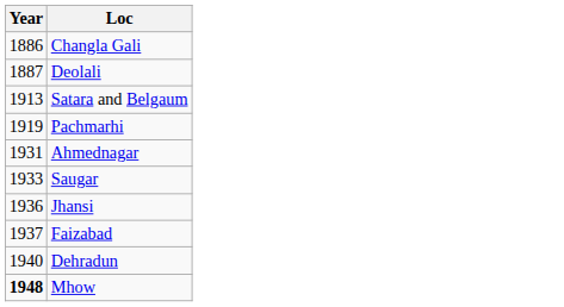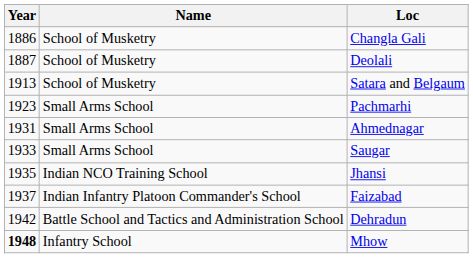 <table class="wikitable sortable">
 <tr>
 <th>Year</th>
+<th>Name</th>
 <th>Loc</th>
 </tr>
 <tr>
 <td>1886</td>
+<td>School of Musketry</td>
 <td><a href='#'>Changla Gali</a></td>
 </tr>
 <tr>
 <td>1887</td>
+<td>School of Musketry</td>
 <td><a href='#'>Deolali</a></td>
 </tr>
 <tr>
 <td>1913</td>
+<td>School of Musketry</td>
 <td><a href='#'>Satara</a> and <a href='#'>Belgaum</a></td>
 </tr>
 <tr>
-<td>1919</td>
+<td>1923</td>
+<td>Small Arms School</td>
 <td><a href='#'>Pachmarhi</a></td>
 </tr>
 <tr>
 <td>1931</td>
+<td>Small Arms School</td>
 <td><a href='#'>Ahmednagar</a></td>
 </tr>
 <tr>
 <td>1933</td>
+<td>Small Arms School</td>
 <td><a href='#'>Saugar</a></td>
 </tr>
 <tr>
-<td>1936</td>
+<td>1935</td>
+<td>Indian NCO Training School</td>
 <td><a href='#'>Jhansi</a></td>
 </tr>
 <tr>
 <td>1937</td>
+<td>Indian Infantry Platoon Commander's School</td>
 <td><a href='#'>Faizabad</a></td>
 </tr>
 <tr>
-<td>1940</td>
+<td>1942</td>
+<td>Battle School and Tactics and Administration School</td>
 <td><a href='#'>Dehradun</a></td>
 </tr>
 <tr>
 <td><strong>1948</strong></td>
+<td>Infantry School</td>
 <td><a href='#'>Mhow</a></td>
 </tr>
 </table>
